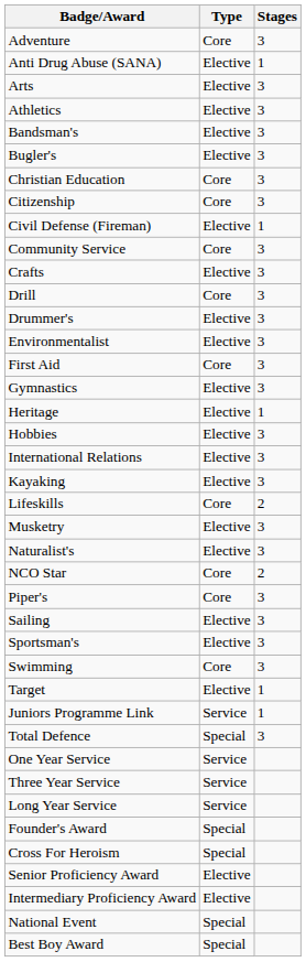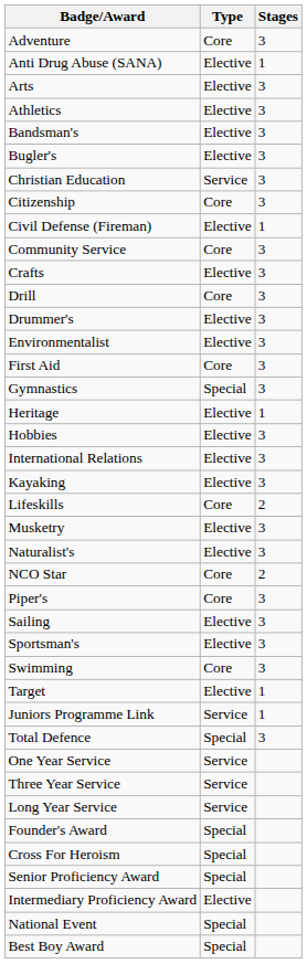 <table class="wikitable sortable mw-collapsible mw-collapsed">
 <tr>
 <th>Badge/Award</th>
 <th>Type</th>
 <th>Stages</th>
 </tr>
 <tr>
 <td>Adventure</td>
 <td>Core</td>
 <td>3</td>
 </tr>
 <tr>
 <td>Anti Drug Abuse (SANA)</td>
 <td>Elective</td>
 <td>1</td>
 </tr>
 <tr>
 <td>Arts</td>
 <td>Elective</td>
 <td>3</td>
 </tr>
 <tr>
 <td>Athletics</td>
 <td>Elective</td>
 <td>3</td>
 </tr>
 <tr>
 <td>Bandsman's</td>
 <td>Elective</td>
 <td>3</td>
 </tr>
 <tr>
 <td>Bugler's</td>
 <td>Elective</td>
 <td>3</td>
 </tr>
 <tr>
 <td>Christian Education</td>
-<td>Core</td>
+<td>Service</td>
 <td>3</td>
 </tr>
 <tr>
 <td>Citizenship</td>
 <td>Core</td>
 <td>3</td>
 </tr>
 <tr>
 <td>Civil Defense (Fireman)</td>
 <td>Elective</td>
 <td>1</td>
 </tr>
 <tr>
 <td>Community Service</td>
 <td>Core</td>
 <td>3</td>
 </tr>
 <tr>
 <td>Crafts</td>
 <td>Elective</td>
 <td>3</td>
 </tr>
 <tr>
 <td>Drill</td>
 <td>Core</td>
 <td>3</td>
 </tr>
 <tr>
 <td>Drummer's</td>
 <td>Elective</td>
 <td>3</td>
 </tr>
 <tr>
 <td>Environmentalist</td>
 <td>Elective</td>
 <td>3</td>
 </tr>
 <tr>
 <td>First Aid</td>
 <td>Core</td>
 <td>3</td>
 </tr>
 <tr>
 <td>Gymnastics</td>
-<td>Elective</td>
+<td>Special</td>
 <td>3</td>
 </tr>
 <tr>
 <td>Heritage</td>
 <td>Elective</td>
 <td>1</td>
 </tr>
 <tr>
 <td>Hobbies</td>
 <td>Elective</td>
 <td>3</td>
 </tr>
 <tr>
 <td>International Relations</td>
 <td>Elective</td>
 <td>3</td>
 </tr>
 <tr>
 <td>Kayaking</td>
 <td>Elective</td>
 <td>3</td>
 </tr>
 <tr>
 <td>Lifeskills</td>
 <td>Core</td>
 <td>2</td>
 </tr>
 <tr>
 <td>Musketry</td>
 <td>Elective</td>
 <td>3</td>
 </tr>
 <tr>
 <td>Naturalist's</td>
 <td>Elective</td>
 <td>3</td>
 </tr>
 <tr>
 <td>NCO Star</td>
 <td>Core</td>
 <td>2</td>
 </tr>
 <tr>
 <td>Piper's</td>
 <td>Core</td>
 <td>3</td>
 </tr>
 <tr>
 <td>Sailing</td>
 <td>Elective</td>
 <td>3</td>
 </tr>
 <tr>
 <td>Sportsman's</td>
 <td>Elective</td>
 <td>3</td>
 </tr>
 <tr>
 <td>Swimming</td>
 <td>Core</td>
 <td>3</td>
 </tr>
 <tr>
 <td>Target</td>
 <td>Elective</td>
 <td>1</td>
 </tr>
 <tr>
 <td>Juniors Programme Link</td>
 <td>Service</td>
 <td>1</td>
 </tr>
 <tr>
 <td>Total Defence</td>
 <td>Special</td>
 <td>3</td>
 </tr>
 <tr>
 <td>One Year Service</td>
 <td>Service</td>
 <td></td>
 </tr>
 <tr>
 <td>Three Year Service</td>
 <td>Service</td>
 <td></td>
 </tr>
 <tr>
 <td>Long Year Service</td>
 <td>Service</td>
 <td></td>
 </tr>
 <tr>
 <td>Founder's Award</td>
 <td>Special</td>
 <td></td>
 </tr>
 <tr>
 <td>Cross For Heroism</td>
 <td>Special</td>
 <td></td>
 </tr>
 <tr>
 <td>Senior Proficiency Award</td>
-<td>Elective</td>
+<td>Special</td>
 <td></td>
 </tr>
 <tr>
 <td>Intermediary Proficiency Award</td>
 <td>Elective</td>
 <td></td>
 </tr>
 <tr>
 <td>National Event</td>
 <td>Special</td>
 <td></td>
 </tr>
 <tr>
 <td>Best Boy Award</td>
 <td>Special</td>
 <td></td>
 </tr>
 </table>
